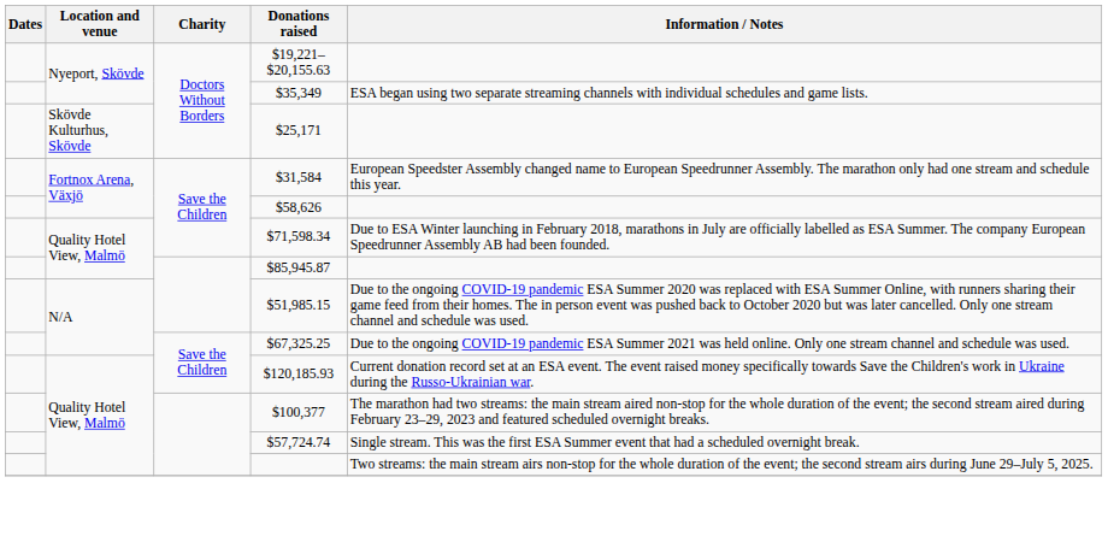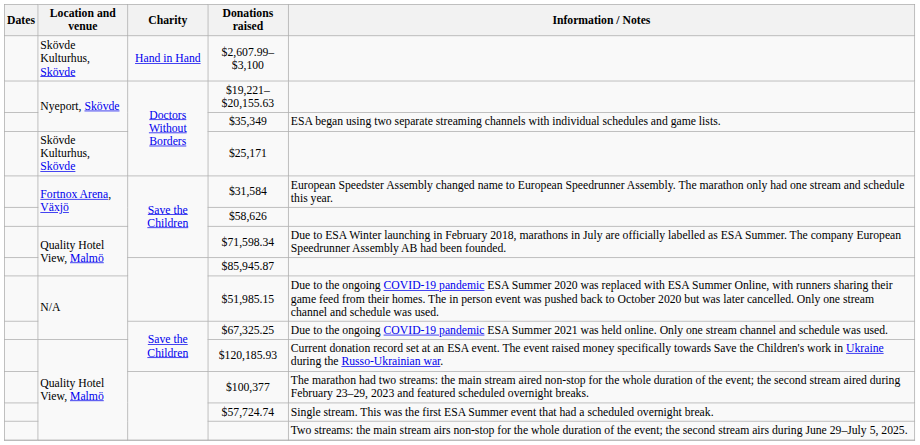 <table class="wikitable">
 <tr>
 <th>Dates</th>
 <th>Location and venue</th>
 <th>Charity</th>
 <th>Donations raised</th>
 <th>Information / Notes</th>
+</tr>
+<tr>
+<td></td>
+<td>Skövde Kulturhus, <a href='#'>Skövde</a></td>
+<td style="text-align:center;"><a href='#'>Hand in Hand</a></td>
+<td style="text-align:center;">$2,607.99–$3,100</td>
+<td></td>
 </tr>
 <tr>
 <td></td>
 <td rowspan="2">Nyeport, <a href='#'>Skövde</a></td>
 <td rowspan="3" style="text-align:center;"><a href='#'>Doctors Without Borders</a></td>
 <td style="text-align:center;">$19,221–$20,155.63</td>
 <td></td>
 </tr>
 <tr>
 <td></td>
 <td style="text-align:center;">$35,349</td>
 <td>ESA began using two separate streaming channels with individual schedules and game lists.</td>
 </tr>
 <tr>
 <td></td>
 <td>Skövde Kulturhus, <a href='#'>Skövde</a></td>
 <td style="text-align:center;">$25,171</td>
 <td></td>
 </tr>
 <tr>
 <td></td>
 <td rowspan="2"><a href='#'>Fortnox Arena</a>, <a href='#'>Växjö</a></td>
 <td rowspan="3" style="text-align:center;"><a href='#'>Save the Children</a></td>
 <td style="text-align:center;">$31,584</td>
 <td>European Speedster Assembly changed name to European Speedrunner Assembly. The marathon only had one stream and schedule this year.</td>
 </tr>
 <tr>
 <td></td>
 <td style="text-align:center;">$58,626</td>
 <td></td>
 </tr>
 <tr>
 <td></td>
 <td rowspan="2">Quality Hotel View, <a href='#'>Malmö</a></td>
 <td style="text-align:center;">$71,598.34</td>
 <td>Due to ESA Winter launching in February 2018, marathons in July are officially labelled as ESA Summer. The company European Speedrunner Assembly AB had been founded.</td>
 </tr>
 <tr>
 <td></td>
 <td rowspan="2" style="text-align:center;"></td>
 <td style="text-align:center;">$85,945.87</td>
 <td></td>
 </tr>
 <tr>
 <td></td>
 <td rowspan="2">N/A</td>
 <td style="text-align:center;">$51,985.15</td>
 <td>Due to the ongoing <a href='#'>COVID-19 pandemic</a> ESA Summer 2020 was replaced with ESA Summer Online, with runners sharing their game feed from their homes. The in person event was pushed back to October 2020 but was later cancelled. Only one stream channel and schedule was used.</td>
 </tr>
 <tr>
 <td></td>
 <td rowspan="2" style="text-align:center;"><a href='#'>Save the Children</a></td>
 <td style="text-align:center;">$67,325.25</td>
 <td>Due to the ongoing <a href='#'>COVID-19 pandemic</a> ESA Summer 2021 was held online. Only one stream channel and schedule was used.</td>
 </tr>
 <tr>
 <td></td>
 <td rowspan="4">Quality Hotel View, <a href='#'>Malmö</a></td>
 <td style="text-align:center;">$120,185.93</td>
 <td>Current donation record set at an ESA event. The event raised money specifically towards Save the Children's work in <a href='#'>Ukraine</a> during the <a href='#'>Russo-Ukrainian war</a>.</td>
 </tr>
 <tr>
 <td></td>
 <td rowspan="3" style="text-align:center;"></td>
 <td style="text-align:center;">$100,377</td>
 <td>The marathon had two streams: the main stream aired non-stop for the whole duration of the event; the second stream aired during February 23–29, 2023 and featured scheduled overnight breaks.</td>
 </tr>
 <tr>
 <td></td>
 <td style="text-align:center;">$57,724.74</td>
 <td>Single stream. This was the first ESA Summer event that had a scheduled overnight break.</td>
 </tr>
 <tr>
 <td></td>
 <td style="text-align:center;"></td>
 <td>Two streams: the main stream airs non-stop for the whole duration of the event; the second stream airs during June 29–July 5, 2025.</td>
 </tr>
 <tr>
 </tr>
 </table>
